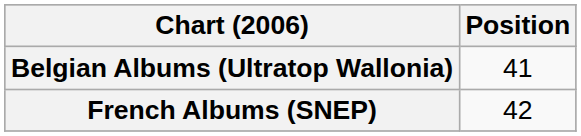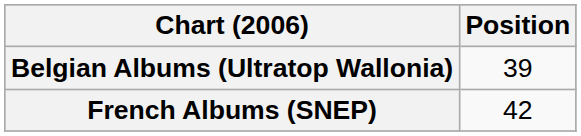 <table class="wikitable sortable plainrowheaders" style="text-align:center">
 <tr>
 <th scope="col">Chart (2006)</th>
 <th scope="col">Position</th>
 </tr>
 <tr>
 <th scope="row">Belgian Albums (Ultratop Wallonia)</th>
-<td>41</td>
+<td>39</td>
 </tr>
 <tr>
 <th scope="row">French Albums (SNEP)</th>
 <td>42</td>
 </tr>
 </table>
